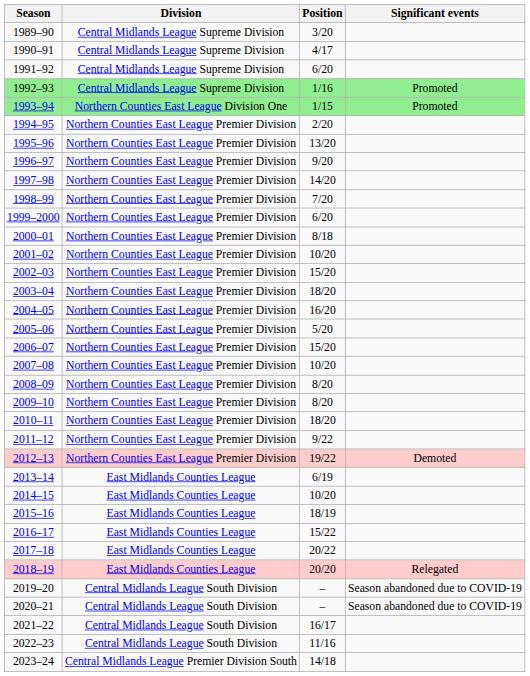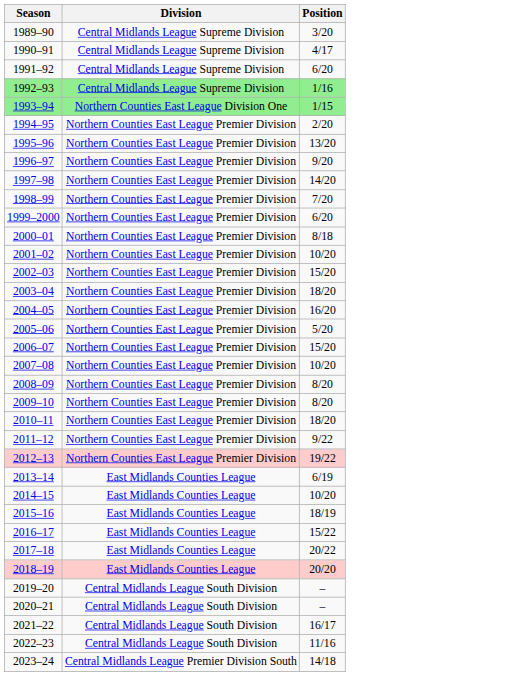 <table class="wikitable collapsible collapsed" style=text-align:center>
 <tr>
 <th>Season</th>
 <th>Division</th>
 <th>Position</th>
-<th>Significant events</th>
 </tr>
 <tr>
 <td>1989–90</td>
 <td><a href='#'>Central Midlands League</a> Supreme Division</td>
 <td>3/20</td>
-<td></td>
 </tr>
 <tr>
 <td>1990–91</td>
 <td><a href='#'>Central Midlands League</a> Supreme Division</td>
 <td>4/17</td>
-<td></td>
 </tr>
 <tr>
 <td>1991–92</td>
 <td><a href='#'>Central Midlands League</a> Supreme Division</td>
 <td>6/20</td>
-<td></td>
 </tr>
 <tr style="background: #90EE90">
 <td>1992–93</td>
 <td><a href='#'>Central Midlands League</a> Supreme Division</td>
 <td>1/16</td>
-<td>Promoted</td>
 </tr>
 <tr style="background: #90EE90">
 <td><a href='#'>1993–94</a></td>
 <td><a href='#'>Northern Counties East League</a> Division One</td>
 <td>1/15</td>
-<td>Promoted</td>
 </tr>
 <tr>
 <td><a href='#'>1994–95</a></td>
 <td><a href='#'>Northern Counties East League</a> Premier Division</td>
 <td>2/20</td>
-<td></td>
 </tr>
 <tr>
 <td><a href='#'>1995–96</a></td>
 <td><a href='#'>Northern Counties East League</a> Premier Division</td>
 <td>13/20</td>
-<td></td>
 </tr>
 <tr>
 <td><a href='#'>1996–97</a></td>
 <td><a href='#'>Northern Counties East League</a> Premier Division</td>
 <td>9/20</td>
-<td></td>
 </tr>
 <tr>
 <td><a href='#'>1997–98</a></td>
 <td><a href='#'>Northern Counties East League</a> Premier Division</td>
 <td>14/20</td>
-<td></td>
 </tr>
 <tr>
 <td><a href='#'>1998–99</a></td>
 <td><a href='#'>Northern Counties East League</a> Premier Division</td>
 <td>7/20</td>
-<td></td>
 </tr>
 <tr>
 <td><a href='#'>1999–2000</a></td>
 <td><a href='#'>Northern Counties East League</a> Premier Division</td>
 <td>6/20</td>
-<td></td>
 </tr>
 <tr>
 <td><a href='#'>2000–01</a></td>
 <td><a href='#'>Northern Counties East League</a> Premier Division</td>
 <td>8/18</td>
-<td></td>
 </tr>
 <tr>
 <td><a href='#'>2001–02</a></td>
 <td><a href='#'>Northern Counties East League</a> Premier Division</td>
 <td>10/20</td>
-<td></td>
 </tr>
 <tr>
 <td><a href='#'>2002–03</a></td>
 <td><a href='#'>Northern Counties East League</a> Premier Division</td>
 <td>15/20</td>
-<td></td>
 </tr>
 <tr>
 <td><a href='#'>2003–04</a></td>
 <td><a href='#'>Northern Counties East League</a> Premier Division</td>
 <td>18/20</td>
-<td></td>
 </tr>
 <tr>
 <td><a href='#'>2004–05</a></td>
 <td><a href='#'>Northern Counties East League</a> Premier Division</td>
 <td>16/20</td>
-<td></td>
 </tr>
 <tr>
 <td><a href='#'>2005–06</a></td>
 <td><a href='#'>Northern Counties East League</a> Premier Division</td>
 <td>5/20</td>
-<td></td>
 </tr>
 <tr>
 <td><a href='#'>2006–07</a></td>
 <td><a href='#'>Northern Counties East League</a> Premier Division</td>
 <td>15/20</td>
-<td></td>
 </tr>
 <tr>
 <td><a href='#'>2007–08</a></td>
 <td><a href='#'>Northern Counties East League</a> Premier Division</td>
 <td>10/20</td>
-<td></td>
 </tr>
 <tr>
 <td><a href='#'>2008–09</a></td>
 <td><a href='#'>Northern Counties East League</a> Premier Division</td>
 <td>8/20</td>
-<td></td>
 </tr>
 <tr>
 <td><a href='#'>2009–10</a></td>
 <td><a href='#'>Northern Counties East League</a> Premier Division</td>
 <td>8/20</td>
-<td></td>
 </tr>
 <tr>
 <td><a href='#'>2010–11</a></td>
 <td><a href='#'>Northern Counties East League</a> Premier Division</td>
 <td>18/20</td>
-<td></td>
 </tr>
 <tr>
 <td><a href='#'>2011–12</a></td>
 <td><a href='#'>Northern Counties East League</a> Premier Division</td>
 <td>9/22</td>
-<td></td>
 </tr>
 <tr style="background:#fcc;">
 <td><a href='#'>2012–13</a></td>
 <td><a href='#'>Northern Counties East League</a> Premier Division</td>
 <td>19/22</td>
-<td>Demoted</td>
 </tr>
 <tr>
 <td><a href='#'>2013–14</a></td>
 <td><a href='#'>East Midlands Counties League</a></td>
 <td>6/19</td>
-<td></td>
 </tr>
 <tr>
 <td><a href='#'>2014–15</a></td>
 <td><a href='#'>East Midlands Counties League</a></td>
 <td>10/20</td>
-<td></td>
 </tr>
 <tr>
 <td><a href='#'>2015–16</a></td>
 <td><a href='#'>East Midlands Counties League</a></td>
 <td>18/19</td>
-<td></td>
 </tr>
 <tr>
 <td><a href='#'>2016–17</a></td>
 <td><a href='#'>East Midlands Counties League</a></td>
 <td>15/22</td>
-<td></td>
 </tr>
 <tr>
 <td><a href='#'>2017–18</a></td>
 <td><a href='#'>East Midlands Counties League</a></td>
 <td>20/22</td>
-<td></td>
 </tr>
 <tr - style="background:#fcc;">
 <td><a href='#'>2018–19</a></td>
 <td><a href='#'>East Midlands Counties League</a></td>
 <td>20/20</td>
-<td>Relegated</td>
 </tr>
 <tr>
 <td>2019–20</td>
 <td><a href='#'>Central Midlands League</a> South Division</td>
 <td>–</td>
-<td>Season abandoned due to COVID-19</td>
 </tr>
 <tr>
 <td>2020–21</td>
 <td><a href='#'>Central Midlands League</a> South Division</td>
 <td>–</td>
-<td>Season abandoned due to COVID-19</td>
 </tr>
 <tr>
 <td>2021–22</td>
 <td><a href='#'>Central Midlands League</a> South Division</td>
 <td>16/17</td>
-<td></td>
 </tr>
 <tr>
 <td>2022–23</td>
 <td><a href='#'>Central Midlands League</a> South Division</td>
 <td>11/16</td>
-<td></td>
 </tr>
 <tr>
 <td>2023–24</td>
 <td><a href='#'>Central Midlands League</a> Premier Division South</td>
 <td>14/18</td>
-<td></td>
 </tr>
 </table>
